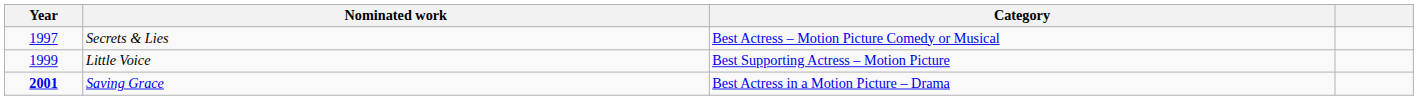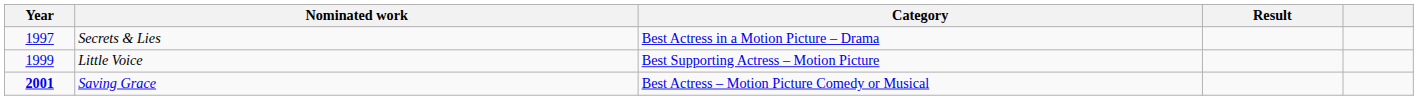 <table class="wikitable" style="width:100%;">
 <tr>
 <th width=5%>Year</th>
 <th style="width:40%;">Nominated work</th>
 <th style="width:40%;">Category</th>
+<th style="width:10%;">Result</th>
 <th width=5%></th>
 </tr>
 <tr>
 <td style="text-align:center;"><a href='#'>1997</a></td>
 <td style="text-align:left;"><em>Secrets & Lies</em></td>
-<td><a href='#'>Best Actress – Motion Picture Comedy or Musical</a></td>
+<td><a href='#'>Best Actress in a Motion Picture – Drama</a></td>
+<td></td>
 <td style="text-align:center;"></td>
 </tr>
 <tr>
 <td style="text-align:center;"><a href='#'>1999</a></td>
 <td style="text-align:left;"><em>Little Voice</em></td>
 <td><a href='#'>Best Supporting Actress – Motion Picture</a></td>
+<td></td>
 <td style="text-align:center;"></td>
 </tr>
 <tr>
 <td style="text-align:center;"><strong><a href='#'>2001</a></strong></td>
 <td style="text-align:left;"><em><a href='#'>Saving Grace</a></em></td>
-<td><a href='#'>Best Actress in a Motion Picture – Drama</a></td>
+<td><a href='#'>Best Actress – Motion Picture Comedy or Musical</a></td>
+<td></td>
 <td style="text-align:center;"></td>
 </tr>
 </table>
